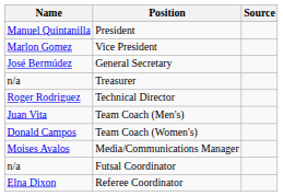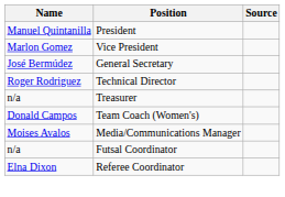 <table class="wikitable">
 <tr>
 <th>Name</th>
 <th>Position</th>
 <th>Source</th>
 </tr>
 <tr>
 <td> <a href='#'>Manuel Quintanilla</a></td>
 <td>President</td>
 <td></td>
 </tr>
 <tr>
 <td> <a href='#'>Marlon Gomez</a></td>
 <td>Vice President</td>
 <td></td>
 </tr>
 <tr>
 <td> <a href='#'>José Bermúdez</a></td>
 <td>General Secretary</td>
 <td></td>
 </tr>
 <tr>
-<td>n/a</td>
-<td>Treasurer</td>
-<td></td>
-</tr>
-<tr>
 <td> <a href='#'>Roger Rodriguez</a></td>
 <td>Technical Director</td>
 <td></td>
 </tr>
 <tr>
-<td> <a href='#'>Juan Vita</a></td>
-<td>Team Coach (Men's)</td>
+<td>n/a</td>
+<td>Treasurer</td>
 <td></td>
 </tr>
 <tr>
 <td> <a href='#'>Donald Campos</a></td>
 <td>Team Coach (Women's)</td>
 <td></td>
 </tr>
 <tr>
 <td> <a href='#'>Moises Avalos</a></td>
 <td>Media/Communications Manager</td>
 <td></td>
 </tr>
 <tr>
 <td>n/a</td>
 <td>Futsal Coordinator</td>
 <td></td>
 </tr>
 <tr>
 <td> <a href='#'>Elna Dixon</a></td>
 <td>Referee Coordinator</td>
 <td></td>
 </tr>
 </table>
